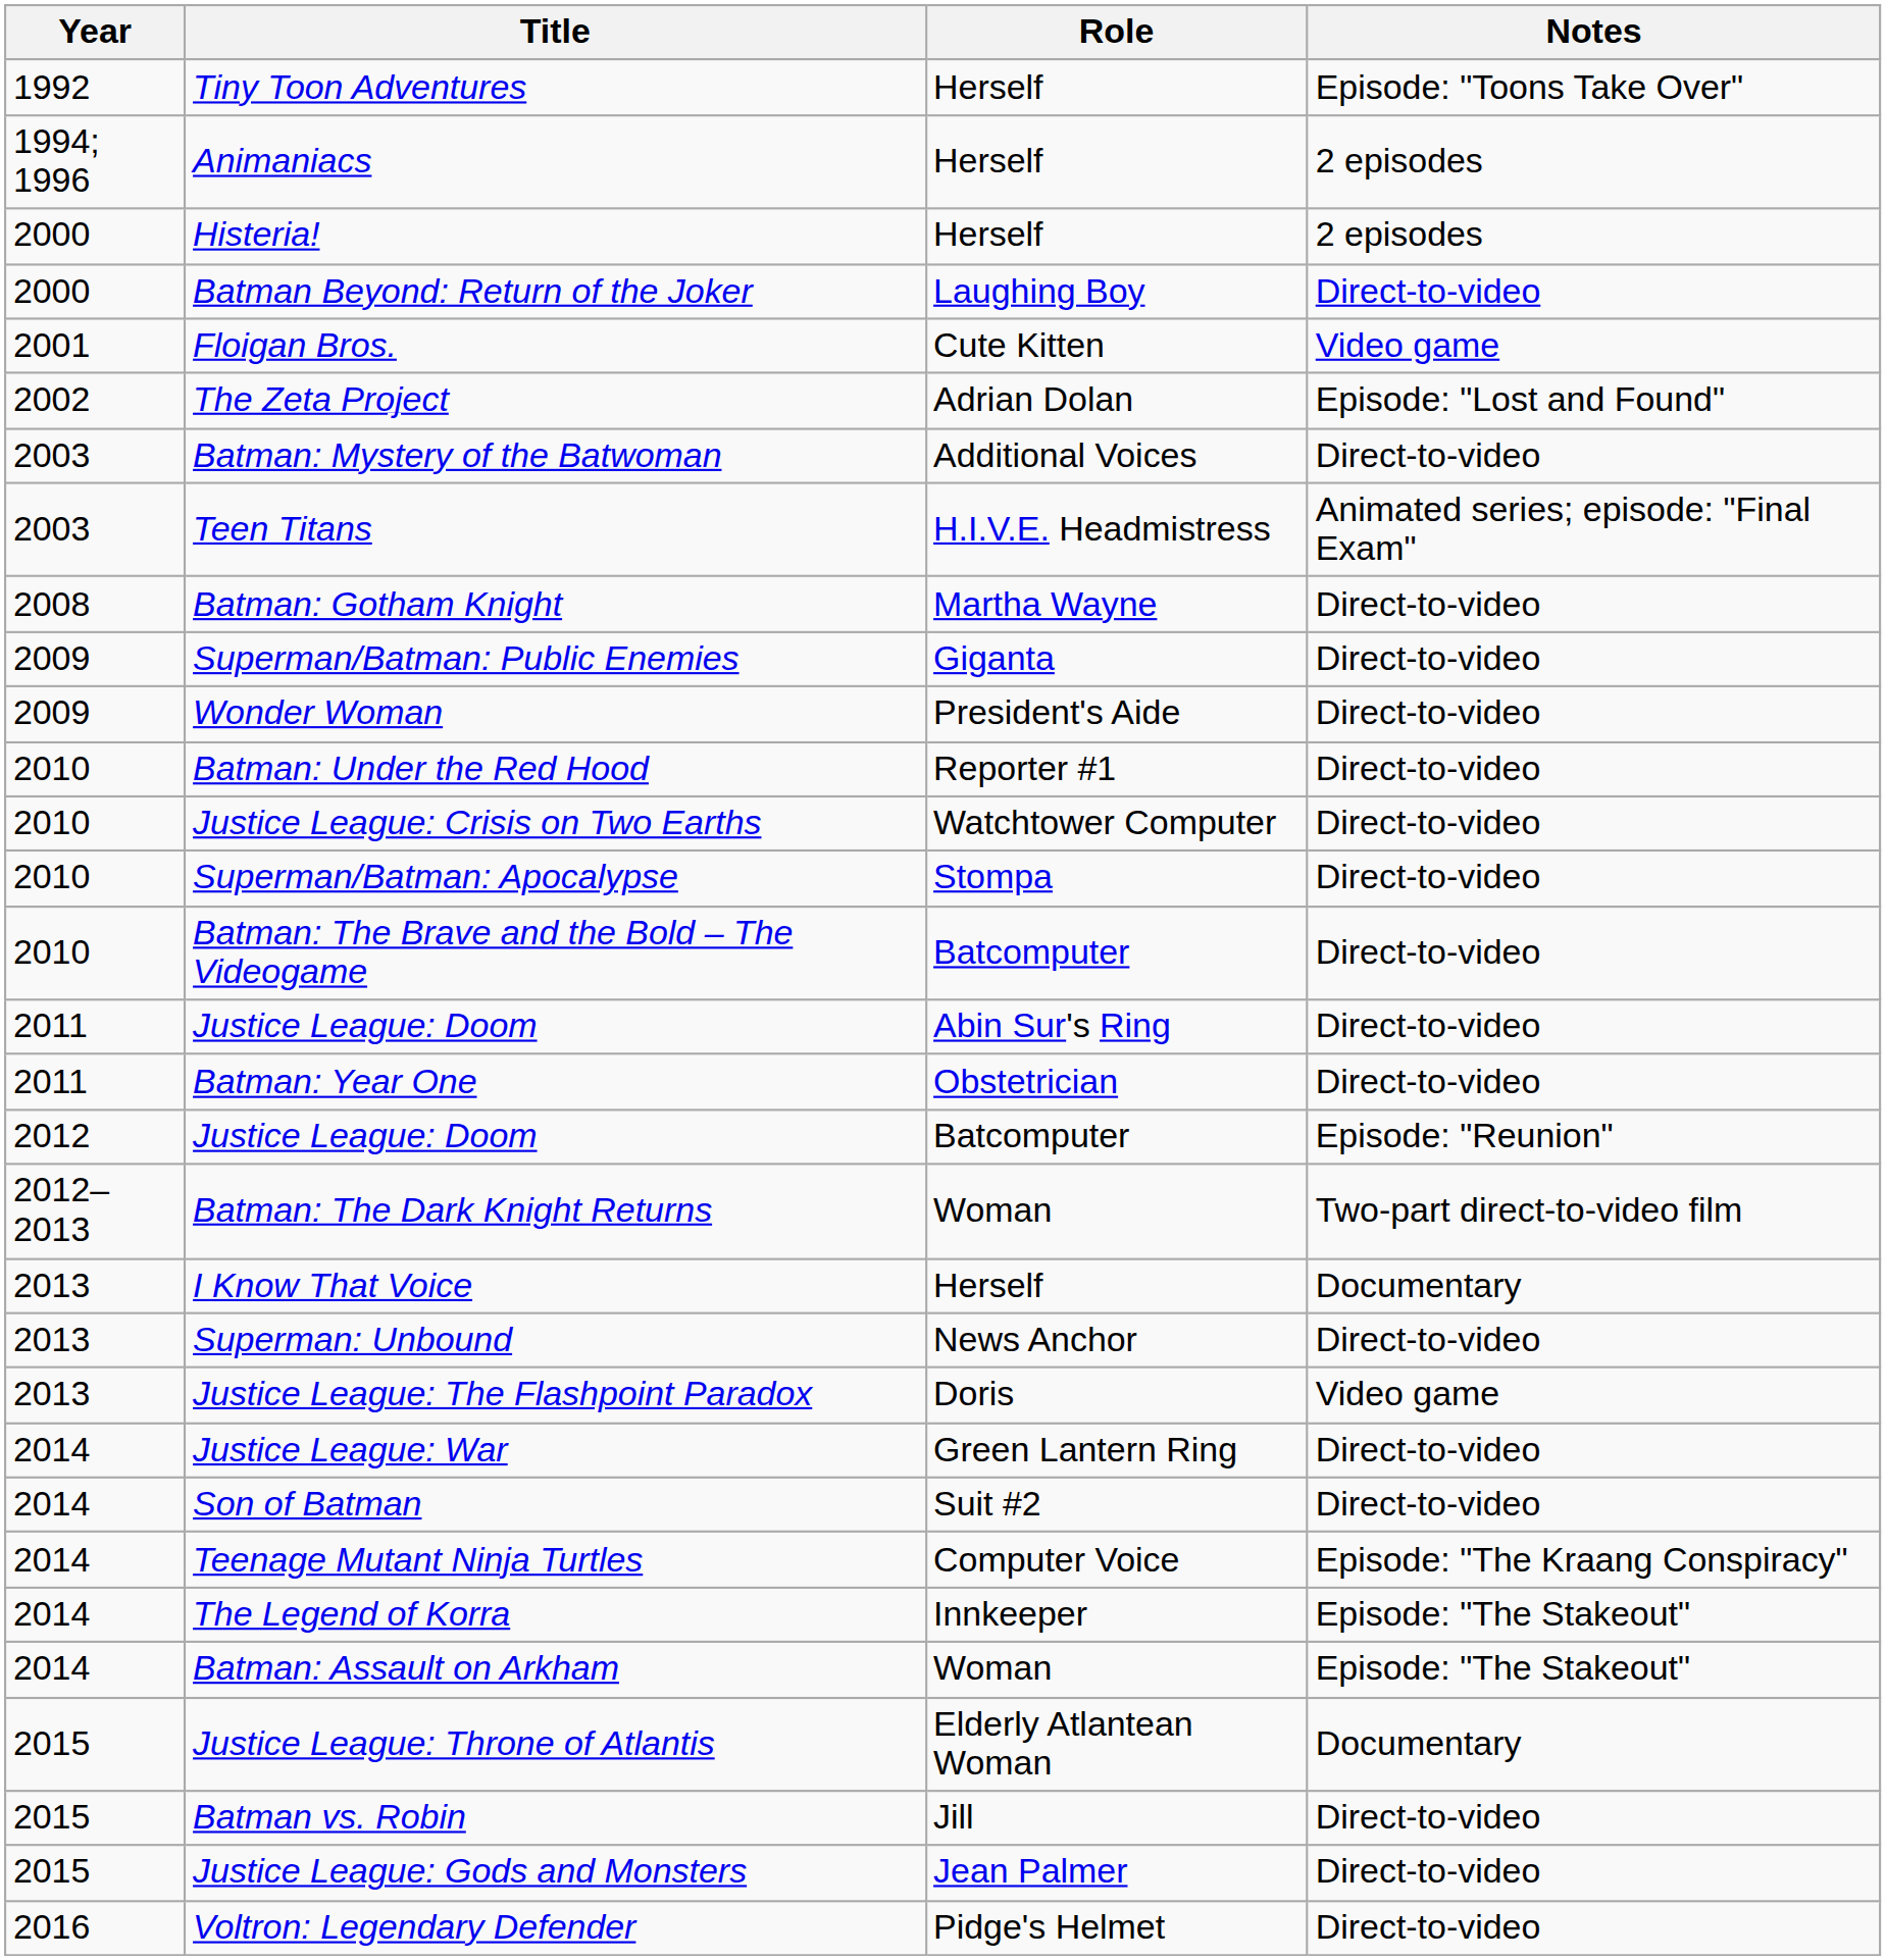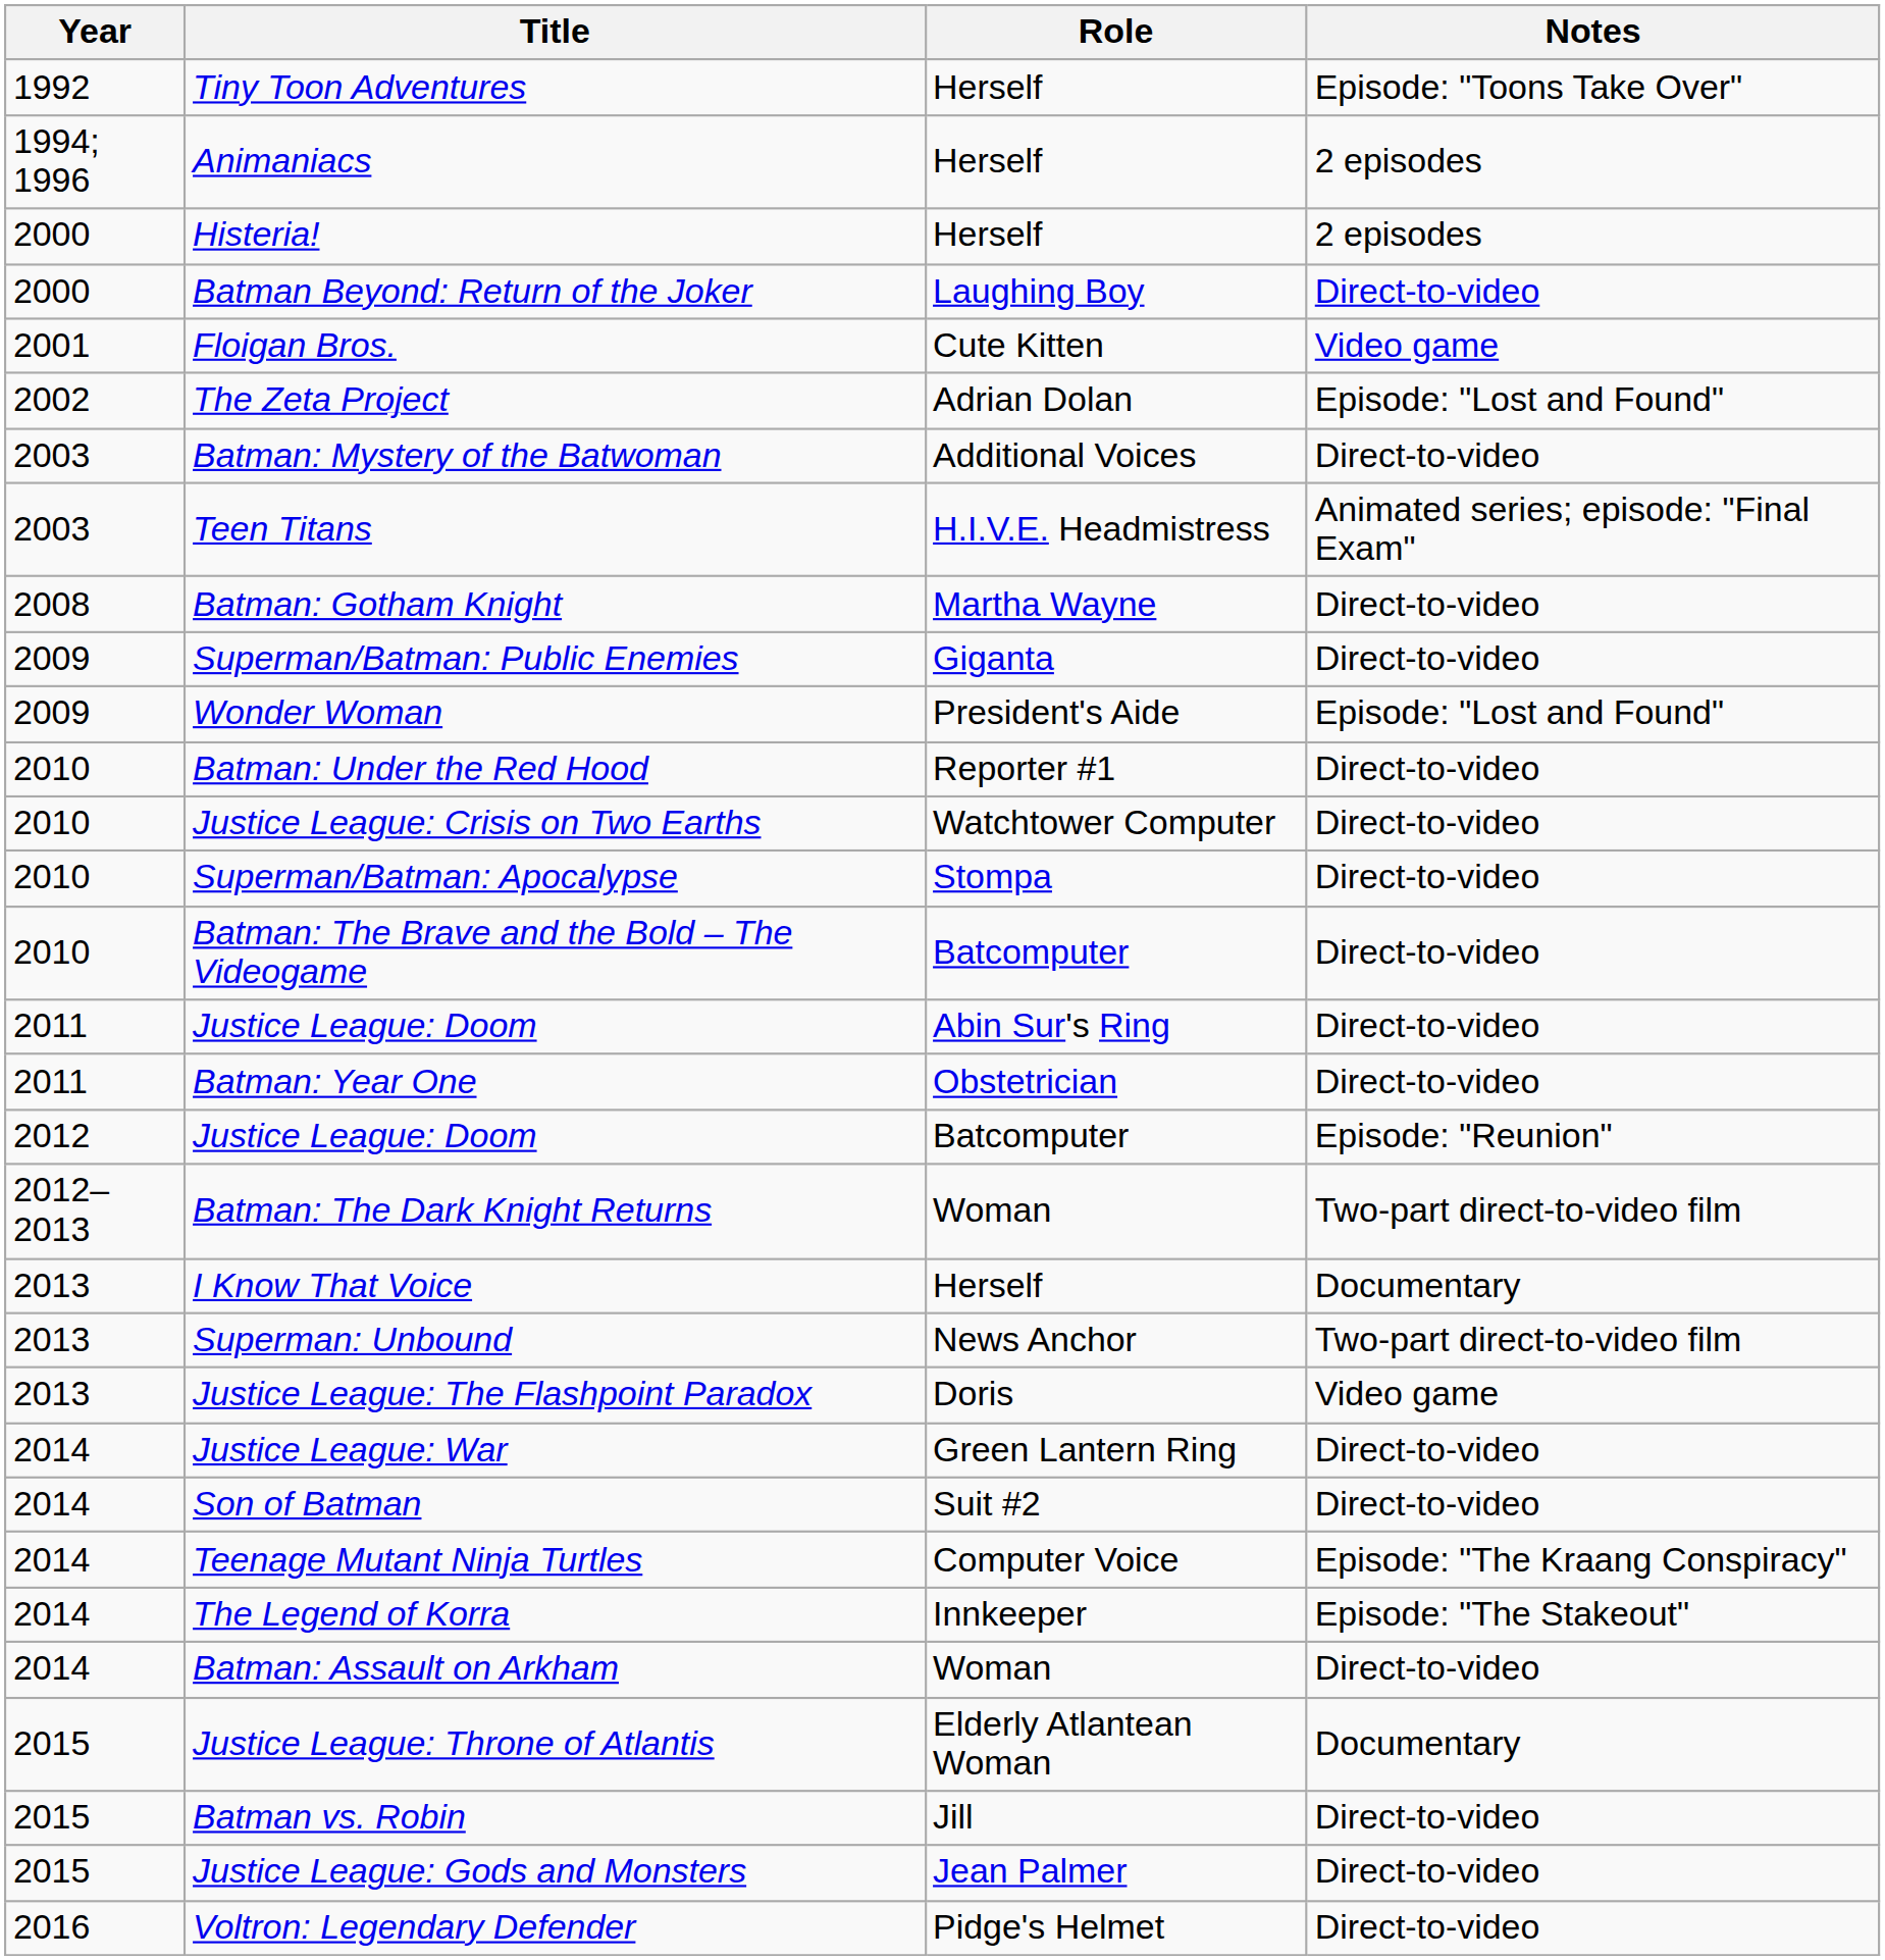 <table class = "wikitable sortable">
 <tr>
 <th>Year</th>
 <th>Title</th>
 <th>Role</th>
 <th class = "unsortable">Notes</th>
 </tr>
 <tr>
 <td>1992</td>
 <td><em><a href='#'>Tiny Toon Adventures</a></em></td>
 <td>Herself</td>
 <td>Episode: "Toons Take Over"</td>
 </tr>
 <tr>
 <td>1994; 1996</td>
 <td><em><a href='#'>Animaniacs</a></em></td>
 <td>Herself</td>
 <td>2 episodes</td>
 </tr>
 <tr>
 <td>2000</td>
 <td><em><a href='#'>Histeria!</a></em></td>
 <td>Herself</td>
 <td>2 episodes</td>
 </tr>
 <tr>
 <td>2000</td>
 <td><em><a href='#'>Batman Beyond: Return of the Joker</a></em></td>
 <td><a href='#'>Laughing Boy</a></td>
 <td><a href='#'>Direct-to-video</a></td>
 </tr>
 <tr>
 <td>2001</td>
 <td><em><a href='#'>Floigan Bros.</a></em></td>
 <td>Cute Kitten</td>
 <td><a href='#'>Video game</a></td>
 </tr>
 <tr>
 <td>2002</td>
 <td><em><a href='#'>The Zeta Project</a></em></td>
 <td>Adrian Dolan</td>
 <td>Episode: "Lost and Found"</td>
 </tr>
 <tr>
 <td>2003</td>
 <td><em><a href='#'>Batman: Mystery of the Batwoman</a></em></td>
 <td>Additional Voices</td>
 <td>Direct-to-video</td>
 </tr>
 <tr>
 <td>2003</td>
 <td><em><a href='#'>Teen Titans</a></em></td>
 <td><a href='#'>H.I.V.E.</a> Headmistress</td>
 <td>Animated series; episode: "Final Exam"</td>
 </tr>
 <tr>
 <td>2008</td>
 <td><em><a href='#'>Batman: Gotham Knight</a></em></td>
 <td><a href='#'>Martha Wayne</a></td>
 <td>Direct-to-video</td>
 </tr>
 <tr>
 <td>2009</td>
 <td><em><a href='#'>Superman/Batman: Public Enemies</a></em></td>
 <td><a href='#'>Giganta</a></td>
 <td>Direct-to-video</td>
 </tr>
 <tr>
 <td>2009</td>
 <td><em><a href='#'>Wonder Woman</a></em></td>
 <td>President's Aide</td>
-<td>Direct-to-video</td>
+<td>Episode: "Lost and Found"</td>
 </tr>
 <tr>
 <td>2010</td>
 <td><em><a href='#'>Batman: Under the Red Hood</a></em></td>
 <td>Reporter #1</td>
 <td>Direct-to-video</td>
 </tr>
 <tr>
 <td>2010</td>
 <td><em><a href='#'>Justice League: Crisis on Two Earths</a></em></td>
 <td>Watchtower Computer</td>
 <td>Direct-to-video</td>
 </tr>
 <tr>
 <td>2010</td>
 <td><em><a href='#'>Superman/Batman: Apocalypse</a></em></td>
 <td><a href='#'>Stompa</a></td>
 <td>Direct-to-video</td>
 </tr>
 <tr>
 <td>2010</td>
 <td><em><a href='#'>Batman: The Brave and the Bold – The Videogame</a></em></td>
 <td><a href='#'>Batcomputer</a></td>
 <td>Direct-to-video</td>
 </tr>
 <tr>
 <td>2011</td>
 <td><em><a href='#'>Justice League: Doom</a></em></td>
 <td><a href='#'>Abin Sur</a>'s <a href='#'>Ring</a></td>
 <td>Direct-to-video</td>
 </tr>
 <tr>
 <td>2011</td>
 <td><em><a href='#'>Batman: Year One</a></em></td>
 <td><a href='#'>Obstetrician</a></td>
 <td>Direct-to-video</td>
 </tr>
 <tr>
 <td>2012</td>
 <td><em><a href='#'>Justice League: Doom</a></em></td>
 <td>Batcomputer</td>
 <td>Episode: "Reunion"</td>
 </tr>
 <tr>
 <td>2012–2013</td>
 <td><em><a href='#'>Batman: The Dark Knight Returns</a></em></td>
 <td>Woman</td>
 <td>Two-part direct-to-video film</td>
 </tr>
 <tr>
 <td>2013</td>
 <td><em><a href='#'>I Know That Voice</a></em></td>
 <td>Herself</td>
 <td>Documentary</td>
 </tr>
 <tr>
 <td>2013</td>
 <td><em><a href='#'>Superman: Unbound</a></em></td>
 <td>News Anchor</td>
-<td>Direct-to-video</td>
+<td>Two-part direct-to-video film</td>
 </tr>
 <tr>
 <td>2013</td>
 <td><em><a href='#'>Justice League: The Flashpoint Paradox</a></em></td>
 <td>Doris</td>
 <td>Video game</td>
 </tr>
 <tr>
 <td>2014</td>
 <td><em><a href='#'>Justice League: War</a></em></td>
 <td>Green Lantern Ring</td>
 <td>Direct-to-video</td>
 </tr>
 <tr>
 <td>2014</td>
 <td><em><a href='#'>Son of Batman</a></em></td>
 <td>Suit #2</td>
 <td>Direct-to-video</td>
 </tr>
 <tr>
 <td>2014</td>
 <td><em><a href='#'>Teenage Mutant Ninja Turtles</a></em></td>
 <td>Computer Voice</td>
 <td>Episode: "The Kraang Conspiracy"</td>
 </tr>
 <tr>
 <td>2014</td>
 <td><em><a href='#'>The Legend of Korra</a></em></td>
 <td>Innkeeper</td>
 <td>Episode: "The Stakeout"</td>
 </tr>
 <tr>
 <td>2014</td>
 <td><em><a href='#'>Batman: Assault on Arkham</a></em></td>
 <td>Woman</td>
-<td>Episode: "The Stakeout"</td>
+<td>Direct-to-video</td>
 </tr>
 <tr>
 <td>2015</td>
 <td><em><a href='#'>Justice League: Throne of Atlantis</a></em></td>
 <td>Elderly Atlantean Woman</td>
 <td>Documentary</td>
 </tr>
 <tr>
 <td>2015</td>
 <td><em><a href='#'>Batman vs. Robin</a></em></td>
 <td>Jill</td>
 <td>Direct-to-video</td>
 </tr>
 <tr>
 <td>2015</td>
 <td><em><a href='#'>Justice League: Gods and Monsters</a></em></td>
 <td><a href='#'>Jean Palmer</a></td>
 <td>Direct-to-video</td>
 </tr>
 <tr>
 <td>2016</td>
 <td><em><a href='#'>Voltron: Legendary Defender</a></em></td>
 <td>Pidge's Helmet</td>
 <td>Direct-to-video</td>
 </tr>
 </table>
